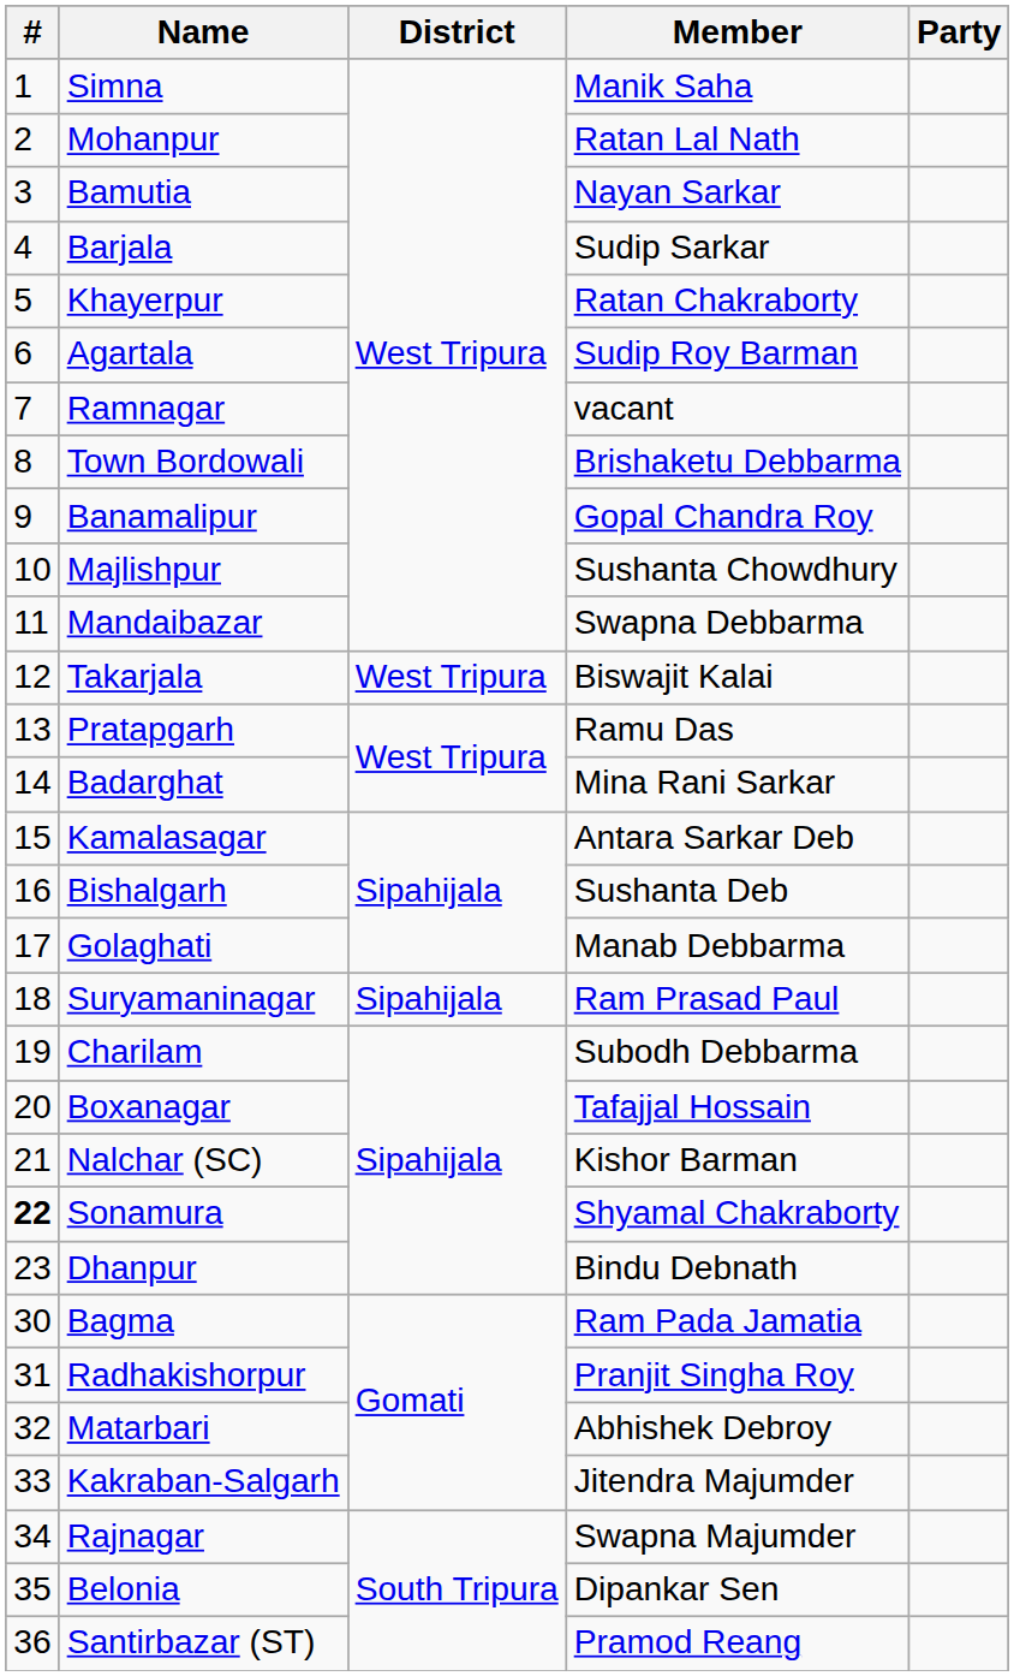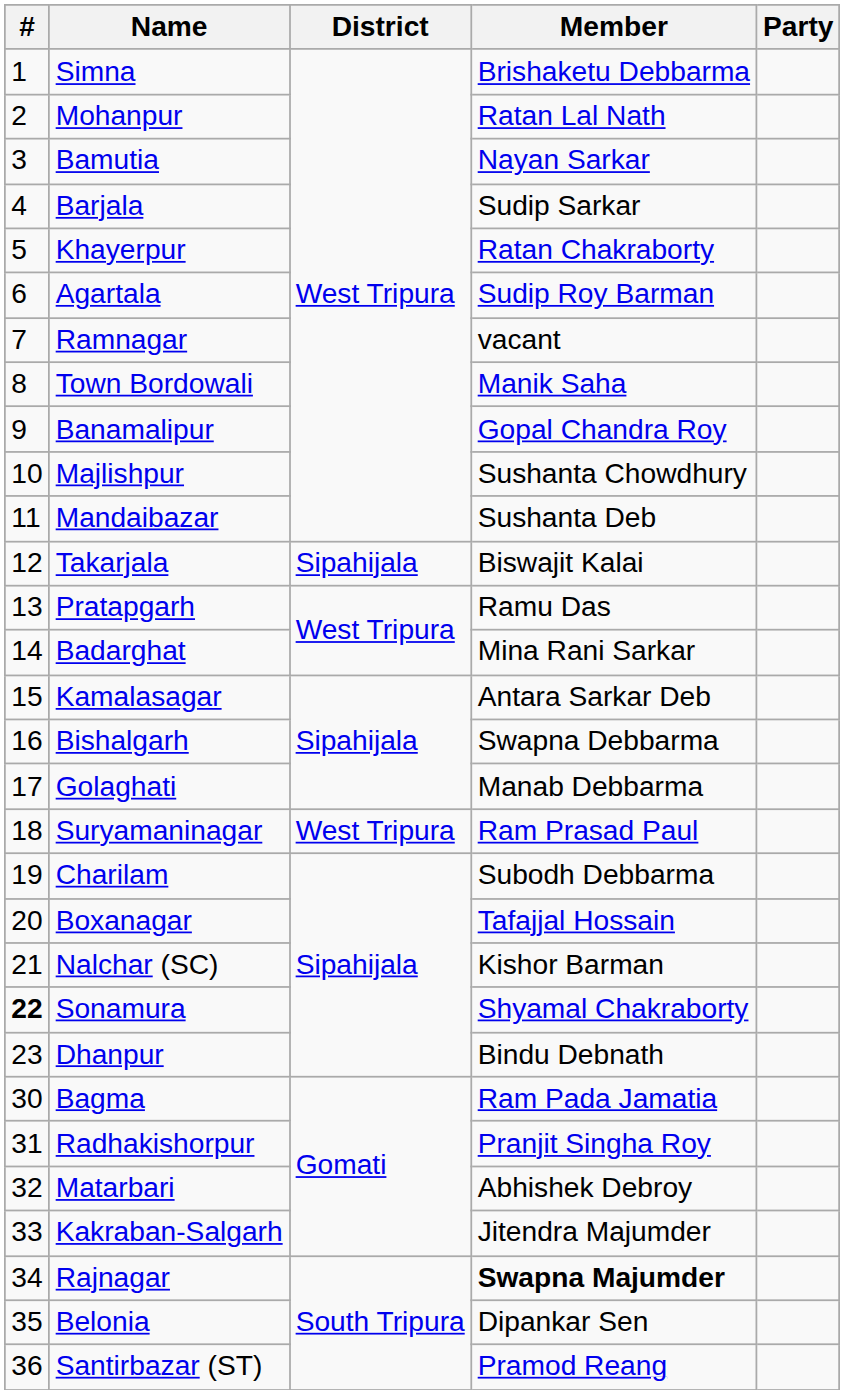 <table class="wikitable sortable collapsible collapsed">
 <tr>
 <th>#</th>
 <th>Name</th>
 <th>District</th>
 <th>Member</th>
 <th colspan=2>Party</th>
 </tr>
 <tr>
 <td>1</td>
 <td><a href='#'>Simna</a></td>
 <td rowspan="11"><a href='#'>West Tripura</a></td>
-<td><a href='#'>Manik Saha</a></td>
+<td><a href='#'>Brishaketu Debbarma</a></td>
 <td></td>
 </tr>
 <tr>
 <td>2</td>
 <td><a href='#'>Mohanpur</a></td>
 <td><a href='#'>Ratan Lal Nath</a></td>
 <td></td>
 </tr>
 <tr>
 <td>3</td>
 <td><a href='#'>Bamutia</a></td>
 <td><a href='#'>Nayan Sarkar</a></td>
 <td></td>
 </tr>
 <tr>
 <td>4</td>
 <td><a href='#'>Barjala</a></td>
 <td>Sudip Sarkar</td>
 <td></td>
 </tr>
 <tr>
 <td>5</td>
 <td><a href='#'>Khayerpur</a></td>
 <td><a href='#'>Ratan Chakraborty</a></td>
 <td></td>
 </tr>
 <tr>
 <td>6</td>
 <td><a href='#'>Agartala</a></td>
 <td><a href='#'>Sudip Roy Barman</a></td>
 <td></td>
 </tr>
 <tr>
 <td>7</td>
 <td><a href='#'>Ramnagar</a></td>
 <td>vacant</td>
 <td></td>
 </tr>
 <tr>
 <td>8</td>
 <td><a href='#'>Town Bordowali</a></td>
-<td><a href='#'>Brishaketu Debbarma</a></td>
+<td><a href='#'>Manik Saha</a></td>
 <td></td>
 </tr>
 <tr>
 <td>9</td>
 <td><a href='#'>Banamalipur</a></td>
 <td><a href='#'>Gopal Chandra Roy</a></td>
 <td></td>
 </tr>
 <tr>
 <td>10</td>
 <td><a href='#'>Majlishpur</a></td>
 <td>Sushanta Chowdhury</td>
 <td></td>
 </tr>
 <tr>
 <td>11</td>
 <td><a href='#'>Mandaibazar</a></td>
-<td>Swapna Debbarma</td>
+<td>Sushanta Deb</td>
 <td></td>
 </tr>
 <tr>
 <td>12</td>
 <td><a href='#'>Takarjala</a></td>
-<td><a href='#'>West Tripura</a></td>
+<td><a href='#'>Sipahijala</a></td>
 <td>Biswajit Kalai</td>
 <td></td>
 </tr>
 <tr>
 <td>13</td>
 <td><a href='#'>Pratapgarh</a></td>
 <td rowspan="2"><a href='#'>West Tripura</a></td>
 <td>Ramu Das</td>
 <td></td>
 </tr>
 <tr>
 <td>14</td>
 <td><a href='#'>Badarghat</a></td>
 <td>Mina Rani Sarkar</td>
 <td></td>
 </tr>
 <tr>
 <td>15</td>
 <td><a href='#'>Kamalasagar</a></td>
 <td rowspan="3"><a href='#'>Sipahijala</a></td>
 <td>Antara Sarkar Deb</td>
 <td></td>
 </tr>
 <tr>
 <td>16</td>
 <td><a href='#'>Bishalgarh</a></td>
-<td>Sushanta Deb</td>
+<td>Swapna Debbarma</td>
 <td></td>
 </tr>
 <tr>
 <td>17</td>
 <td><a href='#'>Golaghati</a></td>
 <td>Manab Debbarma</td>
 <td></td>
 </tr>
 <tr>
 <td>18</td>
 <td><a href='#'>Suryamaninagar</a></td>
-<td><a href='#'>Sipahijala</a></td>
+<td><a href='#'>West Tripura</a></td>
 <td><a href='#'>Ram Prasad Paul</a></td>
 <td></td>
 </tr>
 <tr>
 <td>19</td>
 <td><a href='#'>Charilam</a></td>
 <td rowspan="5"><a href='#'>Sipahijala</a></td>
 <td>Subodh Debbarma</td>
 <td></td>
 </tr>
 <tr>
 <td>20</td>
 <td><a href='#'>Boxanagar</a></td>
 <td><a href='#'>Tafajjal Hossain</a></td>
 <td></td>
 </tr>
 <tr>
 <td>21</td>
 <td><a href='#'>Nalchar</a> (SC)</td>
 <td>Kishor Barman</td>
 <td></td>
 </tr>
 <tr>
 <td><strong>22</strong></td>
 <td><a href='#'>Sonamura</a></td>
 <td><a href='#'>Shyamal Chakraborty</a></td>
 <td></td>
 </tr>
 <tr>
 <td>23</td>
 <td><a href='#'>Dhanpur</a></td>
 <td>Bindu Debnath</td>
 <td></td>
 </tr>
 <tr>
 <td>30</td>
 <td><a href='#'>Bagma</a></td>
 <td rowspan="4"><a href='#'>Gomati</a></td>
 <td><a href='#'>Ram Pada Jamatia</a></td>
 <td></td>
 </tr>
 <tr>
 <td>31</td>
 <td><a href='#'>Radhakishorpur</a></td>
 <td><a href='#'>Pranjit Singha Roy</a></td>
 <td></td>
 </tr>
 <tr>
 <td>32</td>
 <td><a href='#'>Matarbari</a></td>
 <td>Abhishek Debroy</td>
 <td></td>
 </tr>
 <tr>
 <td>33</td>
 <td><a href='#'>Kakraban-Salgarh</a></td>
 <td>Jitendra Majumder</td>
 <td></td>
 </tr>
 <tr>
 <td>34</td>
 <td><a href='#'>Rajnagar</a></td>
 <td rowspan="3"><a href='#'>South Tripura</a></td>
-<td>Swapna Majumder</td>
+<td><strong>Swapna Majumder</strong></td>
 <td></td>
 </tr>
 <tr>
 <td>35</td>
 <td><a href='#'>Belonia</a></td>
 <td>Dipankar Sen</td>
 <td></td>
 </tr>
 <tr>
 <td>36</td>
 <td><a href='#'>Santirbazar</a> (ST)</td>
 <td><a href='#'>Pramod Reang</a></td>
 <td></td>
 </tr>
 </table>
